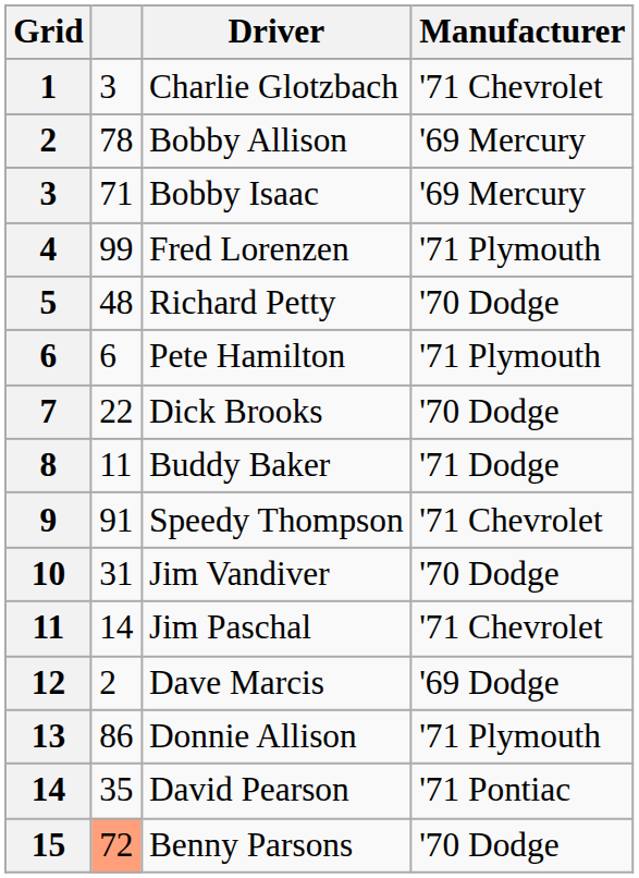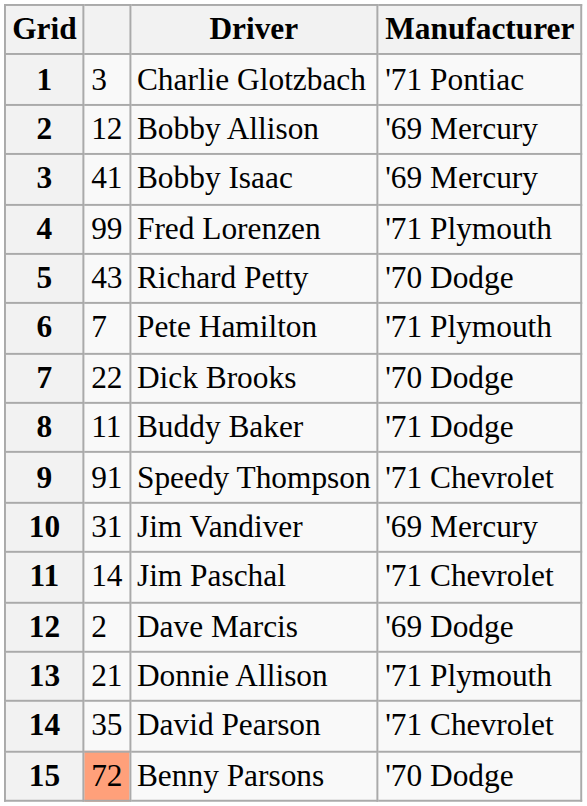 <table class="wikitable">
 <tr>
 <th>Grid</th>
 <th></th>
 <th>Driver</th>
 <th>Manufacturer</th>
 </tr>
 <tr>
 <th>1</th>
 <td>3</td>
 <td>Charlie Glotzbach</td>
-<td>'71 Chevrolet</td>
+<td>'71 Pontiac</td>
 </tr>
 <tr>
 <th>2</th>
-<td>78</td>
+<td>12</td>
 <td>Bobby Allison</td>
 <td>'69 Mercury</td>
 </tr>
 <tr>
 <th>3</th>
-<td>71</td>
+<td>41</td>
 <td>Bobby Isaac</td>
 <td>'69 Mercury</td>
 </tr>
 <tr>
 <th>4</th>
 <td>99</td>
 <td>Fred Lorenzen</td>
 <td>'71 Plymouth</td>
 </tr>
 <tr>
 <th>5</th>
-<td>48</td>
+<td>43</td>
 <td>Richard Petty</td>
 <td>'70 Dodge</td>
 </tr>
 <tr>
 <th>6</th>
-<td>6</td>
+<td>7</td>
 <td>Pete Hamilton</td>
 <td>'71 Plymouth</td>
 </tr>
 <tr>
 <th>7</th>
 <td>22</td>
 <td>Dick Brooks</td>
 <td>'70 Dodge</td>
 </tr>
 <tr>
 <th>8</th>
 <td>11</td>
 <td>Buddy Baker</td>
 <td>'71 Dodge</td>
 </tr>
 <tr>
 <th>9</th>
 <td>91</td>
 <td>Speedy Thompson</td>
 <td>'71 Chevrolet</td>
 </tr>
 <tr>
 <th>10</th>
 <td>31</td>
 <td>Jim Vandiver</td>
-<td>'70 Dodge</td>
+<td>'69 Mercury</td>
 </tr>
 <tr>
 <th>11</th>
 <td>14</td>
 <td>Jim Paschal</td>
 <td>'71 Chevrolet</td>
 </tr>
 <tr>
 <th>12</th>
 <td>2</td>
 <td>Dave Marcis</td>
 <td>'69 Dodge</td>
 </tr>
 <tr>
 <th>13</th>
-<td>86</td>
+<td>21</td>
 <td>Donnie Allison</td>
 <td>'71 Plymouth</td>
 </tr>
 <tr>
 <th>14</th>
 <td>35</td>
 <td>David Pearson</td>
-<td>'71 Pontiac</td>
+<td>'71 Chevrolet</td>
 </tr>
 <tr>
 <th>15</th>
 <td style="background: lightsalmon;">72</td>
 <td>Benny Parsons</td>
 <td>'70 Dodge</td>
 </tr>
 </table>
